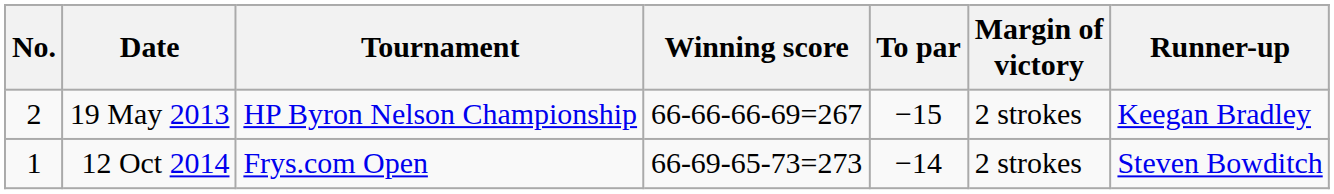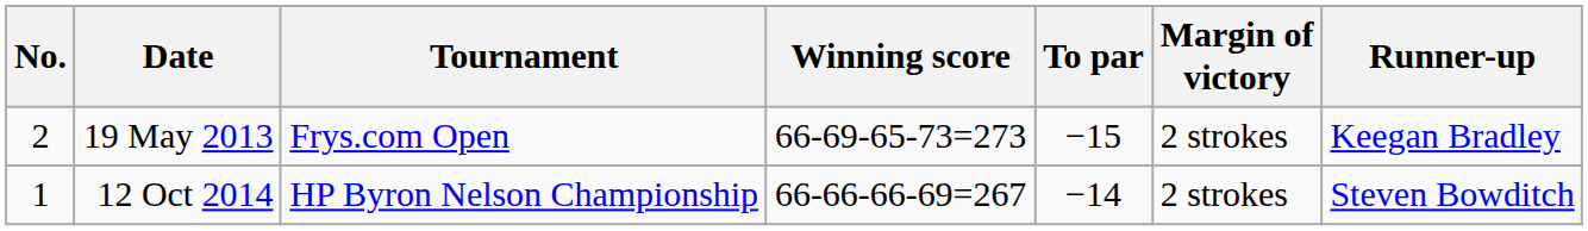 <table class="wikitable" style="font-size:95%;">
 <tr>
 <th>No.</th>
 <th>Date</th>
 <th>Tournament</th>
 <th>Winning score</th>
 <th>To par</th>
 <th>Margin of<br>victory</th>
 <th>Runner-up</th>
 </tr>
 <tr>
 <td align=center>2</td>
 <td align=right>19 May <a href='#'>2013</a></td>
-<td><a href='#'>HP Byron Nelson Championship</a></td>
-<td>66-66-66-69=267</td>
+<td><a href='#'>Frys.com Open</a></td>
+<td>66-69-65-73=273</td>
 <td align=center>−15</td>
 <td>2 strokes</td>
 <td> <a href='#'>Keegan Bradley</a></td>
 </tr>
 <tr>
 <td align=center>1</td>
 <td align=right>12 Oct <a href='#'>2014</a></td>
-<td><a href='#'>Frys.com Open</a></td>
-<td>66-69-65-73=273</td>
+<td><a href='#'>HP Byron Nelson Championship</a></td>
+<td>66-66-66-69=267</td>
 <td align=center>−14</td>
 <td>2 strokes</td>
 <td> <a href='#'>Steven Bowditch</a></td>
 </tr>
 </table>
